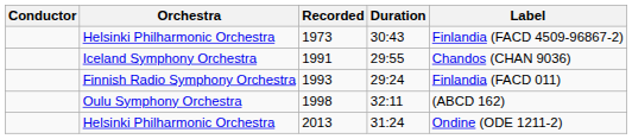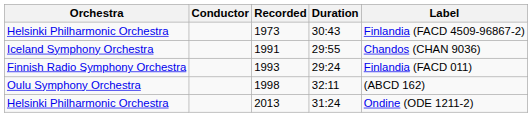 <table class="wikitable sortable">
 <tr>
+<th scope="col">Orchestra</th>
 <th scope="col">Conductor</th>
-<th scope="col">Orchestra</th>
 <th scope="col">Recorded</th>
 <th scope="col">Duration</th>
 <th scope="col">Label</th>
 </tr>
 <tr>
+<td><a href='#'>Helsinki Philharmonic Orchestra</a></td>
 <td></td>
-<td><a href='#'>Helsinki Philharmonic Orchestra</a></td>
 <td>1973</td>
 <td>30:43</td>
 <td><a href='#'>Finlandia</a> (FACD 4509-96867-2)</td>
 </tr>
 <tr>
+<td><a href='#'>Iceland Symphony Orchestra</a></td>
 <td></td>
-<td><a href='#'>Iceland Symphony Orchestra</a></td>
 <td>1991</td>
 <td>29:55</td>
 <td><a href='#'>Chandos</a> (CHAN 9036)</td>
 </tr>
 <tr>
+<td><a href='#'>Finnish Radio Symphony Orchestra</a></td>
 <td></td>
-<td><a href='#'>Finnish Radio Symphony Orchestra</a></td>
 <td>1993</td>
 <td>29:24</td>
 <td><a href='#'>Finlandia</a> (FACD 011)</td>
 </tr>
 <tr>
+<td><a href='#'>Oulu Symphony Orchestra</a></td>
 <td></td>
-<td><a href='#'>Oulu Symphony Orchestra</a></td>
 <td>1998</td>
 <td>32:11</td>
 <td> (ABCD 162)</td>
 </tr>
 <tr>
+<td><a href='#'>Helsinki Philharmonic Orchestra</a></td>
 <td></td>
-<td><a href='#'>Helsinki Philharmonic Orchestra</a></td>
 <td>2013</td>
 <td>31:24</td>
 <td><a href='#'>Ondine</a> (ODE 1211-2)</td>
 </tr>
 </table>
